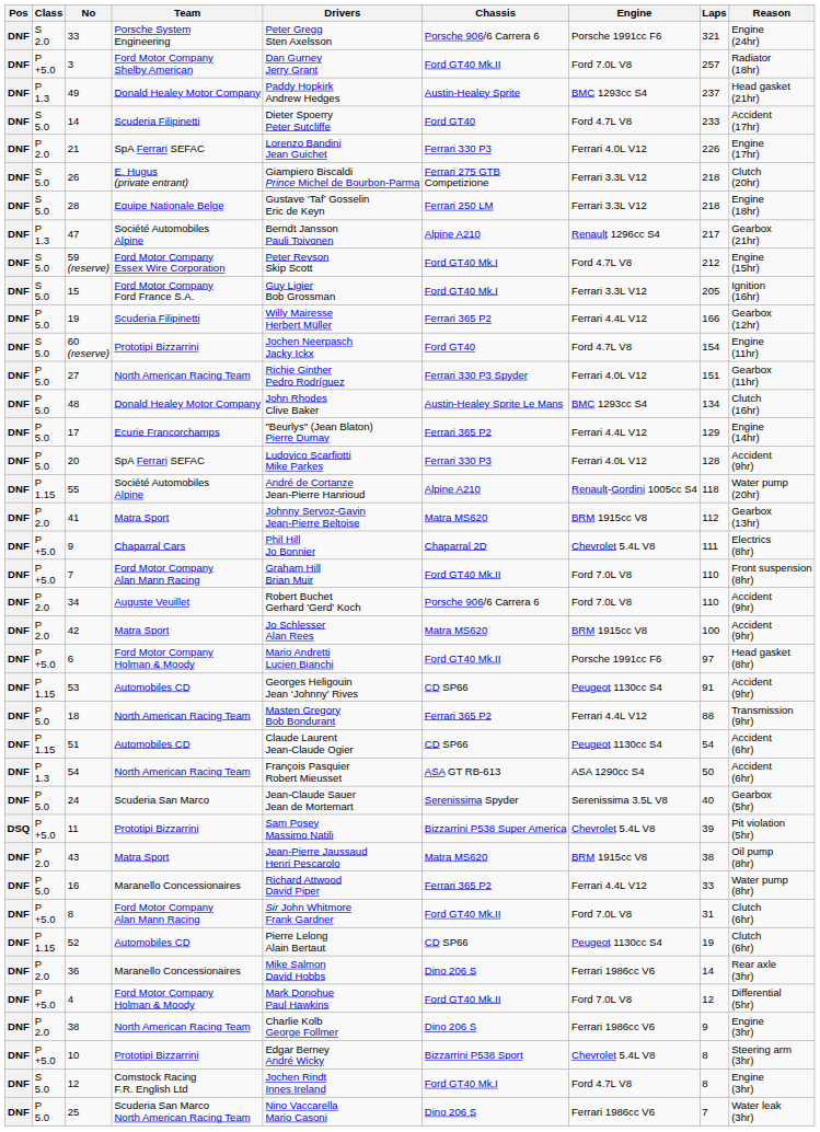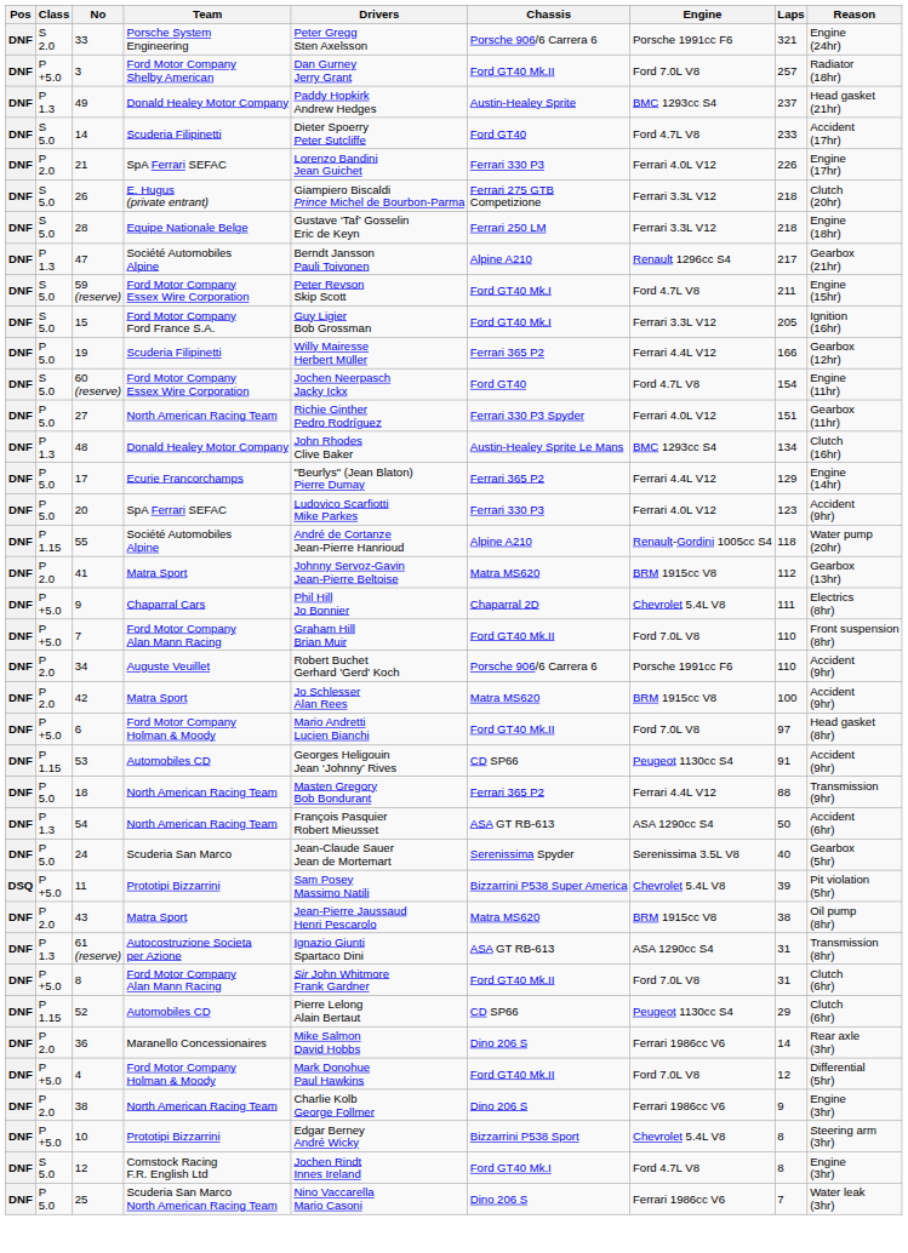 <table class="wikitable" style="font-size: 95%;">
 <tr>
 <th>Pos</th>
 <th>Class</th>
 <th>No</th>
 <th>Team</th>
 <th>Drivers</th>
 <th>Chassis</th>
 <th>Engine</th>
 <th>Laps</th>
 <th>Reason</th>
 </tr>
 <tr>
 <th>DNF</th>
 <td>S<br>2.0</td>
 <td>33</td>
 <td> <a href='#'>Porsche System</a><br>Engineering</td>
 <td> <a href='#'>Peter Gregg</a><br> Sten Axelsson</td>
 <td><a href='#'>Porsche 906</a>/6 Carrera 6</td>
 <td>Porsche 1991cc F6</td>
 <td>321</td>
 <td>Engine<br> (24hr)</td>
 </tr>
 <tr>
 <th>DNF</th>
 <td>P<br>+5.0</td>
 <td>3</td>
 <td> <a href='#'>Ford Motor Company</a><br> <a href='#'>Shelby American</a></td>
 <td> <a href='#'>Dan Gurney</a><br> <a href='#'>Jerry Grant</a></td>
 <td><a href='#'>Ford GT40 Mk.II</a></td>
 <td>Ford 7.0L V8</td>
 <td>257</td>
 <td>Radiator<br> (18hr)</td>
 </tr>
 <tr>
 <th>DNF</th>
 <td>P<br>1.3</td>
 <td>49</td>
 <td> <a href='#'>Donald Healey Motor Company</a></td>
 <td> <a href='#'>Paddy Hopkirk</a><br> Andrew Hedges</td>
 <td><a href='#'>Austin-Healey Sprite</a></td>
 <td><a href='#'>BMC</a> 1293cc S4</td>
 <td>237</td>
 <td>Head gasket<br> (21hr)</td>
 </tr>
 <tr>
 <th>DNF</th>
 <td>S<br>5.0</td>
 <td>14</td>
 <td> <a href='#'>Scuderia Filipinetti</a></td>
 <td> Dieter Spoerry<br> <a href='#'>Peter Sutcliffe</a></td>
 <td><a href='#'>Ford GT40</a></td>
 <td>Ford 4.7L V8</td>
 <td>233</td>
 <td>Accident<br> (17hr)</td>
 </tr>
 <tr>
 <th>DNF</th>
 <td>P<br>2.0</td>
 <td>21</td>
 <td> SpA <a href='#'>Ferrari</a> SEFAC</td>
 <td> <a href='#'>Lorenzo Bandini</a><br> <a href='#'>Jean Guichet</a></td>
 <td><a href='#'>Ferrari 330 P3</a></td>
 <td>Ferrari 4.0L V12</td>
 <td>226</td>
 <td>Engine<br> (17hr)</td>
 </tr>
 <tr>
 <th>DNF</th>
 <td>S<br>5.0</td>
 <td>26</td>
 <td> <a href='#'>E. Hugus</a><br><em>(private entrant)</em></td>
 <td> Giampiero Biscaldi<br> <a href='#'><em>Prince</em> Michel de Bourbon-Parma</a></td>
 <td><a href='#'>Ferrari 275 GTB</a><br>Competizione</td>
 <td>Ferrari 3.3L V12</td>
 <td>218</td>
 <td>Clutch<br> (20hr)</td>
 </tr>
 <tr>
 <th>DNF</th>
 <td>S<br>5.0</td>
 <td>28</td>
 <td> <a href='#'>Equipe Nationale Belge</a></td>
 <td> Gustave ‘Taf’ Gosselin<br> Eric de Keyn</td>
 <td><a href='#'>Ferrari 250 LM</a></td>
 <td>Ferrari 3.3L V12</td>
 <td>218</td>
 <td>Engine<br> (18hr)</td>
 </tr>
 <tr>
 <th>DNF</th>
 <td>P<br>1.3</td>
 <td>47</td>
 <td> Société Automobiles<br><a href='#'>Alpine</a></td>
 <td> Berndt Jansson<br> <a href='#'>Pauli Toivonen</a></td>
 <td><a href='#'>Alpine A210</a></td>
 <td><a href='#'>Renault</a> 1296cc S4</td>
 <td>217</td>
 <td>Gearbox<br> (21hr)</td>
 </tr>
 <tr>
 <th>DNF</th>
 <td>S<br>5.0</td>
 <td>59<br><em>(reserve)</em></td>
 <td> <a href='#'>Ford Motor Company</a><br> <a href='#'>Essex Wire Corporation</a></td>
 <td> <a href='#'>Peter Revson</a><br> Skip Scott</td>
 <td><a href='#'>Ford GT40 Mk.I</a></td>
 <td>Ford 4.7L V8</td>
-<td>212</td>
+<td>211</td>
 <td>Engine<br> (15hr)</td>
 </tr>
 <tr>
 <th>DNF</th>
 <td>S<br>5.0</td>
 <td>15</td>
 <td> <a href='#'>Ford Motor Company</a><br> Ford France S.A.</td>
 <td> <a href='#'>Guy Ligier</a><br> Bob Grossman</td>
 <td><a href='#'>Ford GT40 Mk.I</a></td>
 <td>Ferrari 3.3L V12</td>
 <td>205</td>
 <td>Ignition<br> (16hr)</td>
 </tr>
 <tr>
 <th>DNF</th>
 <td>P<br>5.0</td>
 <td>19</td>
 <td> <a href='#'>Scuderia Filipinetti</a></td>
 <td> <a href='#'>Willy Mairesse</a><br> <a href='#'>Herbert Müller</a></td>
 <td><a href='#'>Ferrari 365 P2</a></td>
 <td>Ferrari 4.4L V12</td>
 <td>166</td>
 <td>Gearbox<br> (12hr)</td>
 </tr>
 <tr>
 <th>DNF</th>
 <td>S<br>5.0</td>
 <td>60<br><em>(reserve)</em></td>
-<td> <a href='#'>Prototipi Bizzarrini</a></td>
+<td> <a href='#'>Ford Motor Company</a><br> <a href='#'>Essex Wire Corporation</a></td>
 <td> <a href='#'>Jochen Neerpasch</a><br> <a href='#'>Jacky Ickx</a></td>
 <td><a href='#'>Ford GT40</a></td>
 <td>Ford 4.7L V8</td>
 <td>154</td>
 <td>Engine<br> (11hr)</td>
 </tr>
 <tr>
 <th>DNF</th>
 <td>P<br>5.0</td>
 <td>27</td>
 <td> <a href='#'>North American Racing Team</a></td>
 <td> <a href='#'>Richie Ginther</a><br> <a href='#'>Pedro Rodríguez</a></td>
 <td><a href='#'>Ferrari 330 P3 Spyder</a></td>
 <td>Ferrari 4.0L V12</td>
 <td>151</td>
 <td>Gearbox<br> (11hr)</td>
 </tr>
 <tr>
 <th>DNF</th>
-<td>P<br>5.0</td>
+<td>P<br>1.3</td>
 <td>48</td>
 <td> <a href='#'>Donald Healey Motor Company</a></td>
 <td> <a href='#'>John Rhodes</a><br> Clive Baker</td>
 <td><a href='#'>Austin-Healey Sprite Le Mans</a></td>
 <td><a href='#'>BMC</a> 1293cc S4</td>
 <td>134</td>
 <td>Clutch<br> (16hr)</td>
 </tr>
 <tr>
 <th>DNF</th>
 <td>P<br>5.0</td>
 <td>17</td>
 <td> <a href='#'>Ecurie Francorchamps</a></td>
 <td> "Beurlys" (Jean Blaton)<br> <a href='#'>Pierre Dumay</a></td>
 <td><a href='#'>Ferrari 365 P2</a></td>
 <td>Ferrari 4.4L V12</td>
 <td>129</td>
 <td>Engine<br> (14hr)</td>
 </tr>
 <tr>
 <th>DNF</th>
 <td>P<br>5.0</td>
 <td>20</td>
 <td> SpA <a href='#'>Ferrari</a> SEFAC</td>
 <td> <a href='#'>Ludovico Scarfiotti</a><br> <a href='#'>Mike Parkes</a></td>
 <td><a href='#'>Ferrari 330 P3</a></td>
 <td>Ferrari 4.0L V12</td>
-<td>128</td>
+<td>123</td>
 <td>Accident<br> (9hr)</td>
 </tr>
 <tr>
 <th>DNF</th>
 <td>P<br>1.15</td>
 <td>55</td>
 <td> Société Automobiles<br><a href='#'>Alpine</a></td>
 <td> <a href='#'>André de Cortanze</a><br> Jean-Pierre Hanrioud</td>
 <td><a href='#'>Alpine A210</a></td>
 <td><a href='#'>Renault</a>-<a href='#'>Gordini</a> 1005cc S4</td>
 <td>118</td>
 <td>Water pump<br> (20hr)</td>
 </tr>
 <tr>
 <th>DNF</th>
 <td>P<br>2.0</td>
 <td>41</td>
 <td> <a href='#'>Matra Sport</a></td>
 <td> <a href='#'>Johnny Servoz-Gavin</a><br> <a href='#'>Jean-Pierre Beltoise</a></td>
 <td><a href='#'>Matra MS620</a></td>
 <td><a href='#'>BRM</a> 1915cc V8</td>
 <td>112</td>
 <td>Gearbox<br> (13hr)</td>
 </tr>
 <tr>
 <th>DNF</th>
 <td>P<br>+5.0</td>
 <td>9</td>
 <td> <a href='#'>Chaparral Cars</a></td>
 <td> <a href='#'>Phil Hill</a><br> <a href='#'>Jo Bonnier</a></td>
 <td><a href='#'>Chaparral 2D</a></td>
 <td><a href='#'>Chevrolet</a> 5.4L V8</td>
 <td>111</td>
 <td>Electrics<br> (8hr)</td>
 </tr>
 <tr>
 <th>DNF</th>
 <td>P<br>+5.0</td>
 <td>7</td>
 <td> <a href='#'>Ford Motor Company</a><br> <a href='#'>Alan Mann Racing</a></td>
 <td> <a href='#'>Graham Hill</a><br> <a href='#'>Brian Muir</a></td>
 <td><a href='#'>Ford GT40 Mk.II</a></td>
 <td>Ford 7.0L V8</td>
 <td>110</td>
 <td>Front suspension<br> (8hr)</td>
 </tr>
 <tr>
 <th>DNF</th>
 <td>P<br>2.0</td>
 <td>34</td>
 <td> <a href='#'>Auguste Veuillet</a></td>
 <td> Robert Buchet<br> Gerhard 'Gerd' Koch</td>
 <td><a href='#'>Porsche 906</a>/6 Carrera 6</td>
-<td>Ford 7.0L V8</td>
+<td>Porsche 1991cc F6</td>
 <td>110</td>
 <td>Accident<br> (9hr)</td>
 </tr>
 <tr>
 <th>DNF</th>
 <td>P<br>2.0</td>
 <td>42</td>
 <td> <a href='#'>Matra Sport</a></td>
 <td> <a href='#'>Jo Schlesser</a><br> <a href='#'>Alan Rees</a></td>
 <td><a href='#'>Matra MS620</a></td>
 <td><a href='#'>BRM</a> 1915cc V8</td>
 <td>100</td>
 <td>Accident<br> (9hr)</td>
 </tr>
 <tr>
 <th>DNF</th>
 <td>P<br>+5.0</td>
 <td>6</td>
 <td> <a href='#'>Ford Motor Company</a><br> <a href='#'>Holman & Moody</a></td>
 <td> <a href='#'>Mario Andretti</a><br> <a href='#'>Lucien Bianchi</a></td>
 <td><a href='#'>Ford GT40 Mk.II</a></td>
-<td>Porsche 1991cc F6</td>
+<td>Ford 7.0L V8</td>
 <td>97</td>
 <td>Head gasket<br> (8hr)</td>
 </tr>
 <tr>
 <th>DNF</th>
 <td>P<br>1.15</td>
 <td>53</td>
 <td> <a href='#'>Automobiles CD</a></td>
 <td> Georges Heligouin<br> Jean ‘Johnny’ Rives</td>
 <td><a href='#'>CD</a> SP66</td>
 <td><a href='#'>Peugeot</a> 1130cc S4</td>
 <td>91</td>
 <td>Accident<br> (9hr)</td>
 </tr>
 <tr>
 <th>DNF</th>
 <td>P<br>5.0</td>
 <td>18</td>
 <td> <a href='#'>North American Racing Team</a></td>
 <td> <a href='#'>Masten Gregory</a><br> <a href='#'>Bob Bondurant</a></td>
 <td><a href='#'>Ferrari 365 P2</a></td>
 <td>Ferrari 4.4L V12</td>
 <td>88</td>
 <td>Transmission<br> (9hr)</td>
-</tr>
-<tr>
-<th>DNF</th>
-<td>P<br>1.15</td>
-<td>51</td>
-<td> <a href='#'>Automobiles CD</a></td>
-<td> Claude Laurent<br> Jean-Claude Ogier</td>
-<td><a href='#'>CD</a> SP66</td>
-<td><a href='#'>Peugeot</a> 1130cc S4</td>
-<td>54</td>
-<td>Accident<br> (6hr)</td>
 </tr>
 <tr>
 <th>DNF</th>
 <td>P<br>1.3</td>
 <td>54</td>
 <td> <a href='#'>North American Racing Team</a></td>
 <td> François Pasquier<br> Robert Mieusset</td>
 <td><a href='#'>ASA</a> GT RB-613</td>
 <td>ASA 1290cc S4</td>
 <td>50</td>
 <td>Accident<br> (6hr)</td>
 </tr>
 <tr>
 <th>DNF</th>
 <td>P<br>5.0</td>
 <td>24</td>
 <td> Scuderia San Marco</td>
 <td> Jean-Claude Sauer<br> Jean de Mortemart</td>
 <td><a href='#'>Serenissima</a> Spyder</td>
 <td>Serenissima 3.5L V8</td>
 <td>40</td>
 <td>Gearbox<br> (5hr)</td>
 </tr>
 <tr>
 <th>DSQ</th>
 <td>P<br>+5.0</td>
 <td>11</td>
 <td> <a href='#'>Prototipi Bizzarrini</a></td>
 <td> <a href='#'>Sam Posey</a><br> <a href='#'>Massimo Natili</a></td>
 <td><a href='#'>Bizzarrini P538 Super America</a></td>
 <td><a href='#'>Chevrolet</a> 5.4L V8</td>
 <td>39</td>
 <td>Pit violation<br> (5hr)</td>
 </tr>
 <tr>
 <th>DNF</th>
 <td>P<br>2.0</td>
 <td>43</td>
 <td> <a href='#'>Matra Sport</a></td>
 <td> <a href='#'>Jean-Pierre Jaussaud</a><br> <a href='#'>Henri Pescarolo</a></td>
 <td><a href='#'>Matra MS620</a></td>
 <td><a href='#'>BRM</a> 1915cc V8</td>
 <td>38</td>
 <td>Oil pump<br> (8hr)</td>
 </tr>
 <tr>
 <th>DNF</th>
-<td>P<br>5.0</td>
-<td>16</td>
-<td> Maranello Concessionaires</td>
-<td> <a href='#'>Richard Attwood</a><br> <a href='#'>David Piper</a></td>
-<td><a href='#'>Ferrari 365 P2</a></td>
-<td>Ferrari 4.4L V12</td>
-<td>33</td>
-<td>Water pump<br> (8hr)</td>
+<td>P<br>1.3</td>
+<td>61<br><em>(reserve)</em></td>
+<td> <a href='#'>Autocostruzione Societa<br>per Azione</a></td>
+<td> <a href='#'>Ignazio Giunti</a><br> Spartaco Dini</td>
+<td><a href='#'>ASA</a> GT RB-613</td>
+<td>ASA 1290cc S4</td>
+<td>31</td>
+<td>Transmission<br> (8hr)</td>
 </tr>
 <tr>
 <th>DNF</th>
 <td>P<br>+5.0</td>
 <td>8</td>
 <td> <a href='#'>Ford Motor Company</a><br> <a href='#'>Alan Mann Racing</a></td>
 <td> <a href='#'><em>Sir</em> John Whitmore</a><br> <a href='#'>Frank Gardner</a></td>
 <td><a href='#'>Ford GT40 Mk.II</a></td>
 <td>Ford 7.0L V8</td>
 <td>31</td>
 <td>Clutch<br> (6hr)</td>
 </tr>
 <tr>
 <th>DNF</th>
 <td>P<br>1.15</td>
 <td>52</td>
 <td> <a href='#'>Automobiles CD</a></td>
 <td> Pierre Lelong<br> Alain Bertaut</td>
 <td><a href='#'>CD</a> SP66</td>
 <td><a href='#'>Peugeot</a> 1130cc S4</td>
-<td>19</td>
+<td>29</td>
 <td>Clutch<br> (6hr)</td>
 </tr>
 <tr>
 <th>DNF</th>
 <td>P<br>2.0</td>
 <td>36</td>
 <td> Maranello Concessionaires</td>
 <td> <a href='#'>Mike Salmon</a><br> <a href='#'>David Hobbs</a></td>
 <td><a href='#'>Dino 206 S</a></td>
 <td>Ferrari 1986cc V6</td>
 <td>14</td>
 <td>Rear axle<br> (3hr)</td>
 </tr>
 <tr>
 <th>DNF</th>
 <td>P<br>+5.0</td>
 <td>4</td>
 <td> <a href='#'>Ford Motor Company</a><br> <a href='#'>Holman & Moody</a></td>
 <td> <a href='#'>Mark Donohue</a><br> <a href='#'>Paul Hawkins</a></td>
 <td><a href='#'>Ford GT40 Mk.II</a></td>
 <td>Ford 7.0L V8</td>
 <td>12</td>
 <td>Differential<br> (5hr)</td>
 </tr>
 <tr>
 <th>DNF</th>
 <td>P<br>2.0</td>
 <td>38</td>
 <td> <a href='#'>North American Racing Team</a></td>
 <td> Charlie Kolb<br> <a href='#'>George Follmer</a></td>
 <td><a href='#'>Dino 206 S</a></td>
 <td>Ferrari 1986cc V6</td>
 <td>9</td>
 <td>Engine<br> (3hr)</td>
 </tr>
 <tr>
 <th>DNF</th>
 <td>P<br>+5.0</td>
 <td>10</td>
 <td> <a href='#'>Prototipi Bizzarrini</a></td>
 <td> Edgar Berney<br> <a href='#'>André Wicky</a></td>
 <td><a href='#'>Bizzarrini P538 Sport</a></td>
 <td><a href='#'>Chevrolet</a> 5.4L V8</td>
 <td>8</td>
 <td>Steering arm<br> (3hr)</td>
 </tr>
 <tr>
 <th>DNF</th>
 <td>S<br>5.0</td>
 <td>12</td>
 <td> Comstock Racing<br> F.R. English Ltd</td>
 <td> <a href='#'>Jochen Rindt</a><br> <a href='#'>Innes Ireland</a></td>
 <td><a href='#'>Ford GT40 Mk.I</a></td>
 <td>Ford 4.7L V8</td>
 <td>8</td>
 <td>Engine<br> (3hr)</td>
 </tr>
 <tr>
 <th>DNF</th>
 <td>P<br>5.0</td>
 <td>25</td>
 <td> Scuderia San Marco<br> <a href='#'>North American Racing Team</a></td>
 <td> <a href='#'>Nino Vaccarella</a><br> <a href='#'>Mario Casoni</a></td>
 <td><a href='#'>Dino 206 S</a></td>
 <td>Ferrari 1986cc V6</td>
 <td>7</td>
 <td>Water leak<br> (3hr)</td>
 </tr>
 </table>
